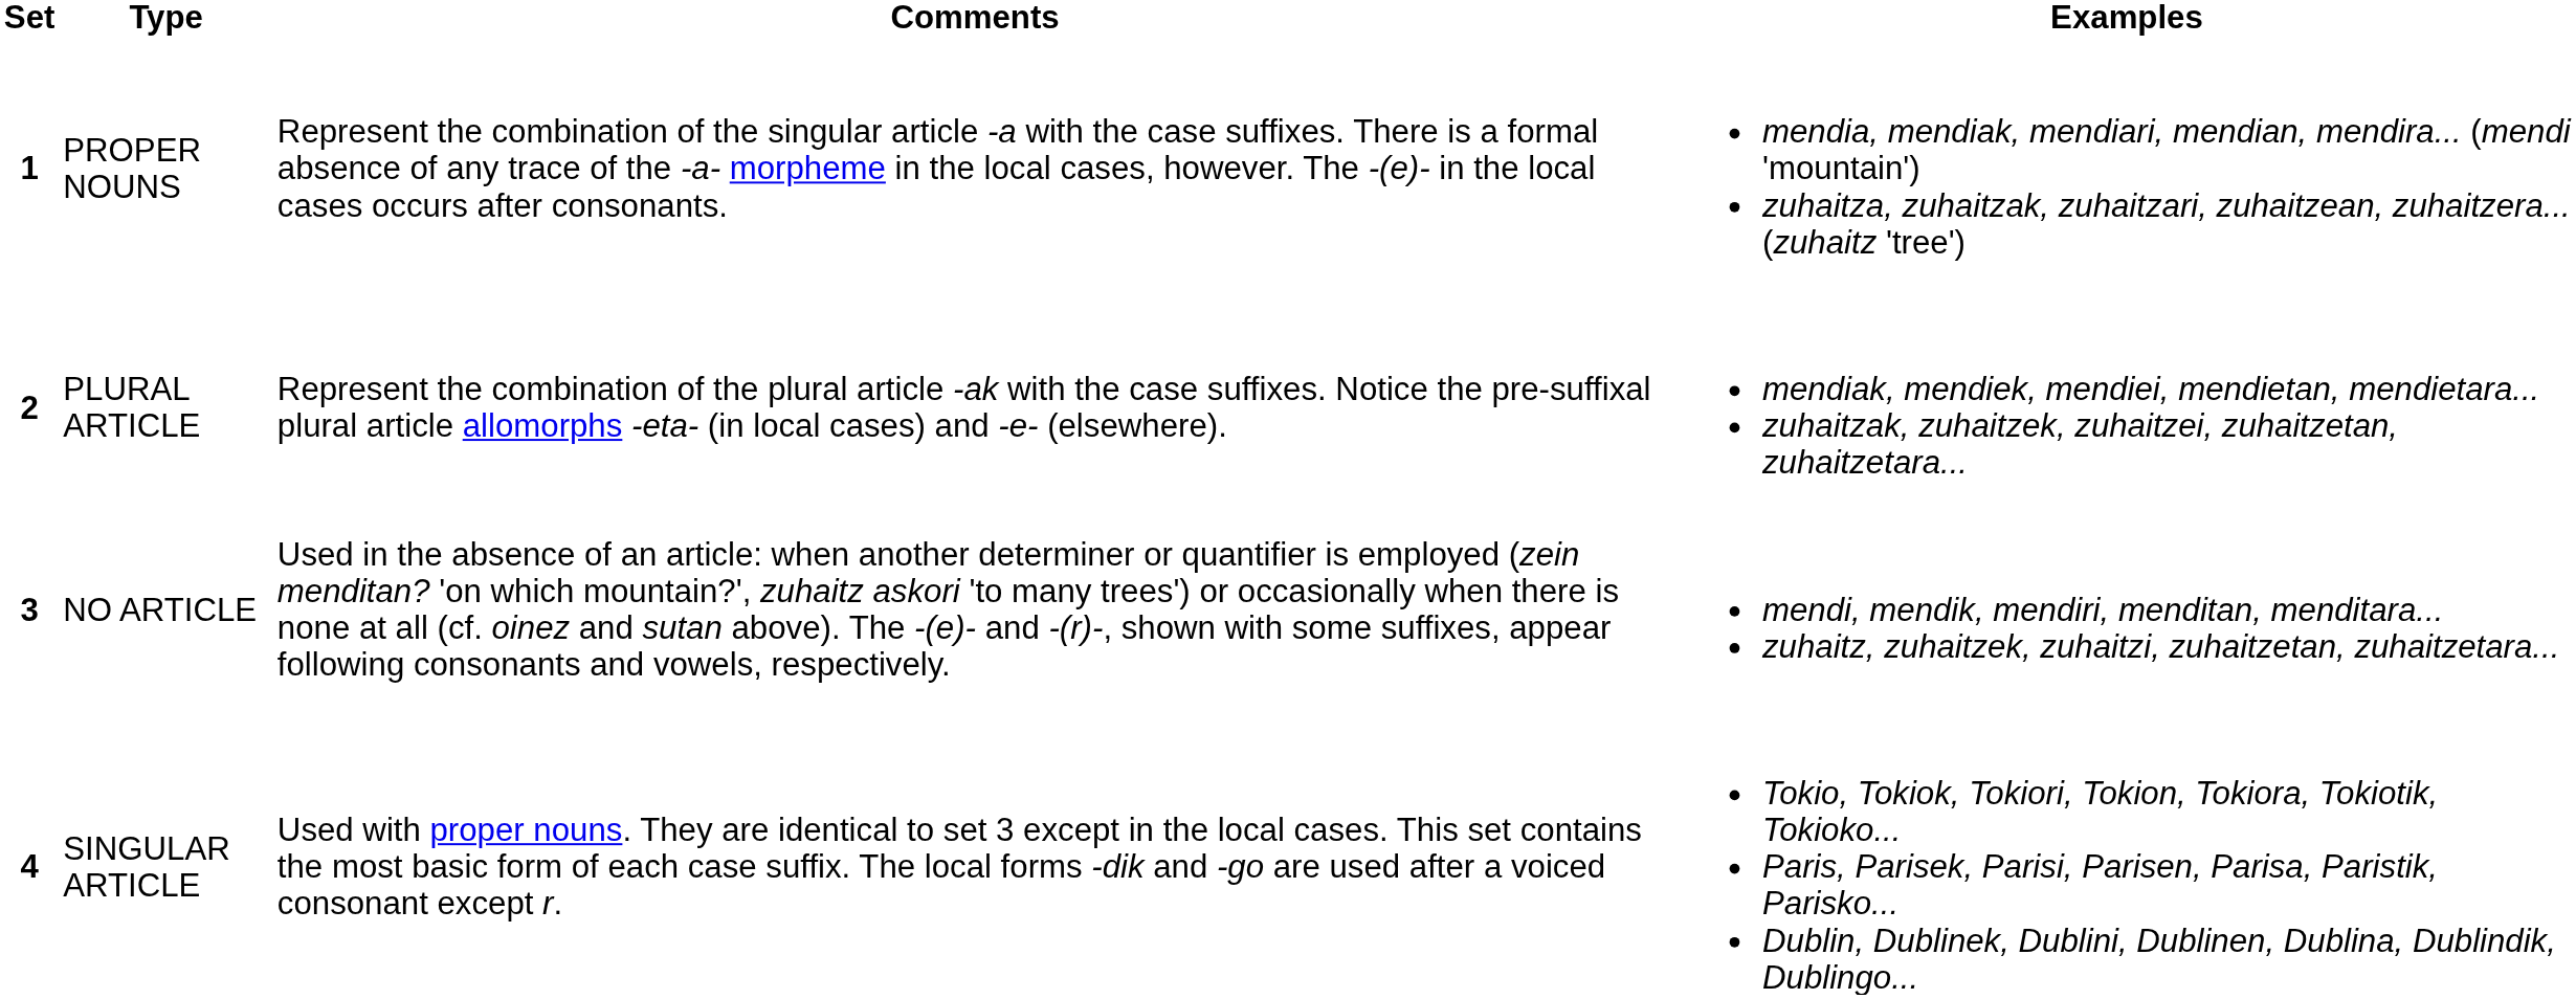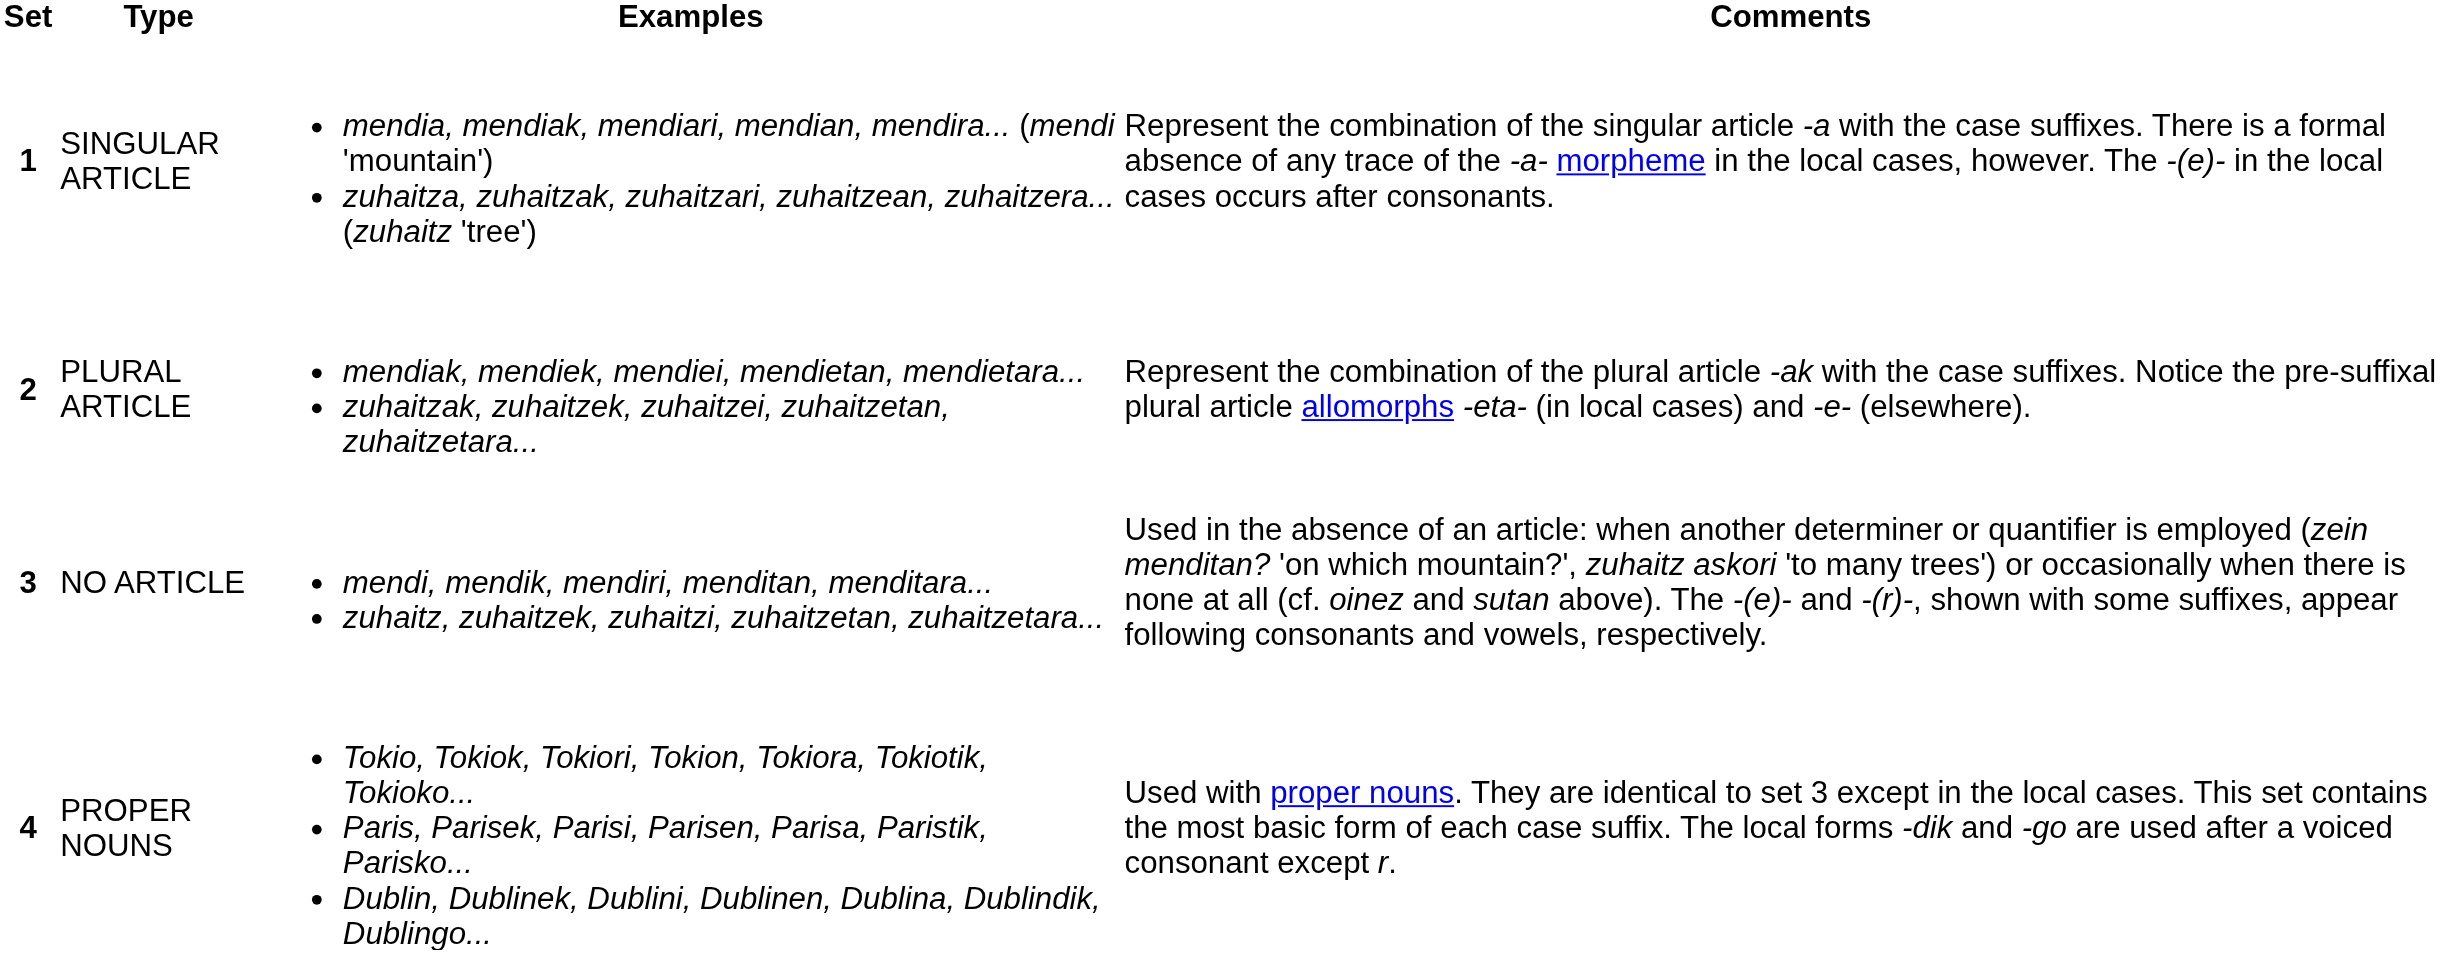 <table>
 <tr>
 <th>Set</th>
 <th>Type</th>
+<th width=35%>Examples</th>
 <th>Comments</th>
-<th width=35%>Examples</th>
 </tr>
 <tr>
 <th>1</th>
-<td>PROPER NOUNS</td>
+<td>SINGULAR ARTICLE</td>
+<td><br><ul><li><em>mendia, mendiak, mendiari, mendian, mendira...</em> (<em>mendi</em> 'mountain')</li><li><em>zuhaitza, zuhaitzak, zuhaitzari, zuhaitzean, zuhaitzera...</em> (<em>zuhaitz</em> 'tree')</li></ul></td>
 <td>Represent the combination of the singular article <em>-a</em> with the case suffixes. There is a formal absence of any trace of the <em>-a-</em> <a href='#'>morpheme</a> in the local cases, however. The <em>-(e)-</em> in the local cases occurs after consonants.</td>
-<td><br><ul><li><em>mendia, mendiak, mendiari, mendian, mendira...</em> (<em>mendi</em> 'mountain')</li><li><em>zuhaitza, zuhaitzak, zuhaitzari, zuhaitzean, zuhaitzera...</em> (<em>zuhaitz</em> 'tree')</li></ul></td>
 </tr>
 <tr>
 <th>2</th>
 <td>PLURAL ARTICLE</td>
+<td><br><ul><li><em>mendiak, mendiek, mendiei, mendietan, mendietara...</em></li><li><em>zuhaitzak, zuhaitzek, zuhaitzei, zuhaitzetan, zuhaitzetara...</em></li></ul></td>
 <td>Represent the combination of the plural article <em>-ak</em> with the case suffixes. Notice the pre-suffixal plural article <a href='#'>allomorphs</a> <em>-eta-</em> (in local cases) and <em>-e-</em> (elsewhere).</td>
-<td><br><ul><li><em>mendiak, mendiek, mendiei, mendietan, mendietara...</em></li><li><em>zuhaitzak, zuhaitzek, zuhaitzei, zuhaitzetan, zuhaitzetara...</em></li></ul></td>
 </tr>
 <tr>
 <th>3</th>
 <td>NO ARTICLE</td>
+<td><br><ul><li><em>mendi, mendik, mendiri, menditan, menditara...</em></li><li><em>zuhaitz, zuhaitzek, zuhaitzi, zuhaitzetan, zuhaitzetara...</em></li></ul></td>
 <td>Used in the absence of an article: when another determiner or quantifier is employed (<em>zein menditan?</em> 'on which mountain?', <em>zuhaitz askori</em> 'to many trees') or occasionally when there is none at all (cf. <em>oinez</em> and <em>sutan</em> above). The <em>-(e)-</em> and <em>-(r)-</em>, shown with some suffixes, appear following consonants and vowels, respectively.</td>
-<td><br><ul><li><em>mendi, mendik, mendiri, menditan, menditara...</em></li><li><em>zuhaitz, zuhaitzek, zuhaitzi, zuhaitzetan, zuhaitzetara...</em></li></ul></td>
 </tr>
 <tr>
 <th>4</th>
-<td>SINGULAR ARTICLE</td>
+<td>PROPER NOUNS</td>
+<td><br><ul><li><em>Tokio, Tokiok, Tokiori, Tokion, Tokiora, Tokiotik, Tokioko...</em></li><li><em>Paris, Parisek, Parisi, Parisen, Parisa, Paristik, Parisko...</em></li><li><em>Dublin, Dublinek, Dublini, Dublinen, Dublina, Dublindik, Dublingo...</em></li></ul></td>
 <td>Used with <a href='#'>proper nouns</a>. They are identical to set 3 except in the local cases. This set contains the most basic form of each case suffix. The local forms <em>-dik</em> and <em>-go</em> are used after a voiced consonant except <em>r</em>.</td>
-<td><br><ul><li><em>Tokio, Tokiok, Tokiori, Tokion, Tokiora, Tokiotik, Tokioko...</em></li><li><em>Paris, Parisek, Parisi, Parisen, Parisa, Paristik, Parisko...</em></li><li><em>Dublin, Dublinek, Dublini, Dublinen, Dublina, Dublindik, Dublingo...</em></li></ul></td>
 </tr>
 </table>
